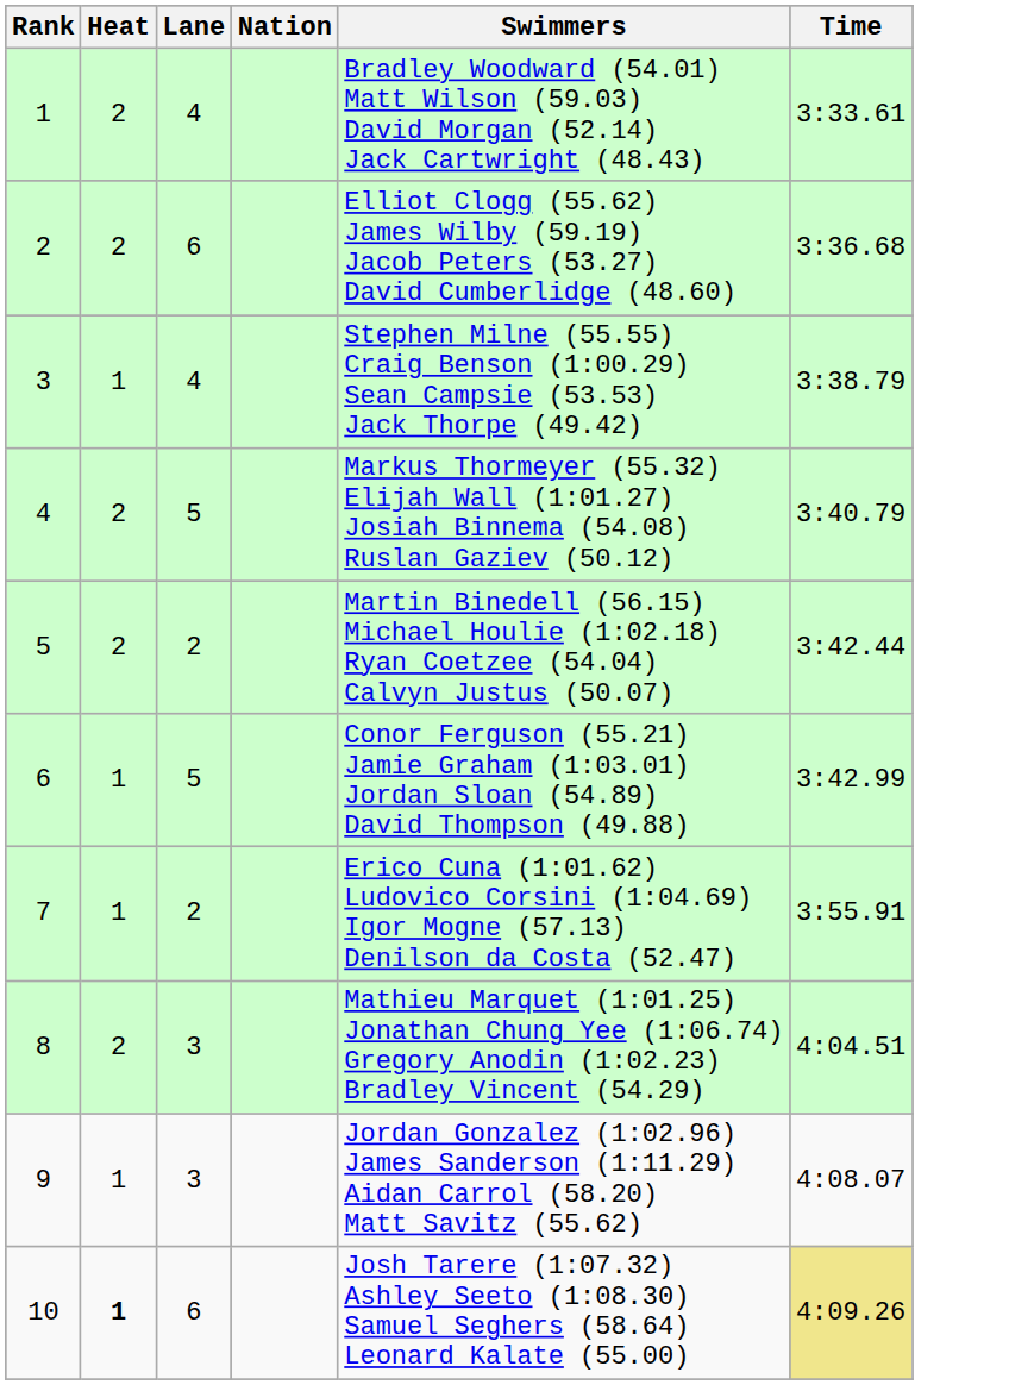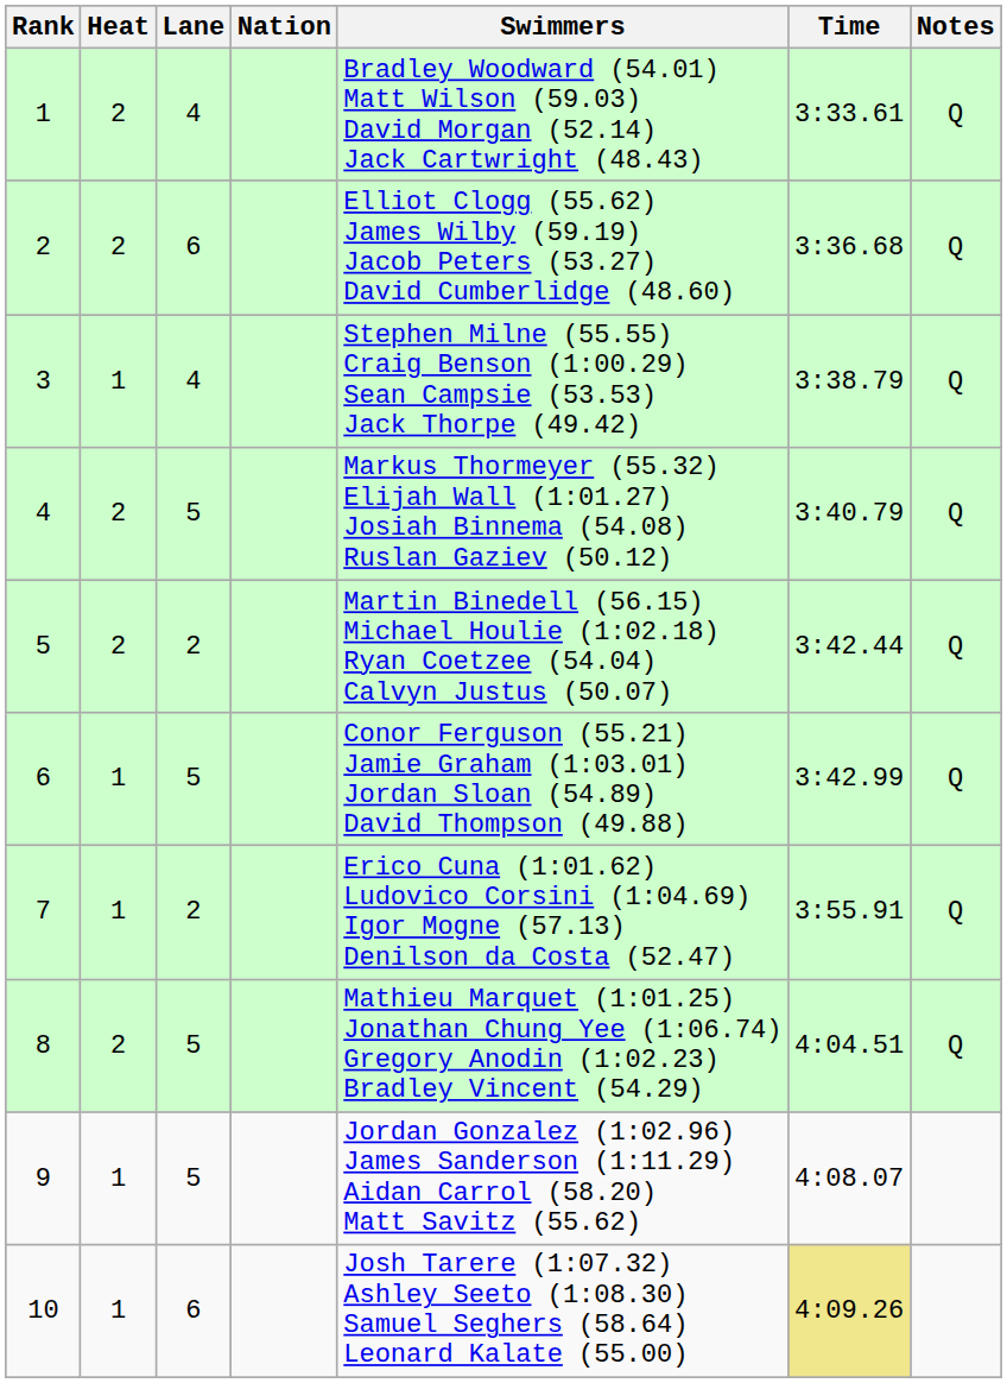 <table class="wikitable sortable" style="text-align:center">
 <tr>
 <th>Rank</th>
 <th>Heat</th>
 <th>Lane</th>
 <th>Nation</th>
 <th>Swimmers</th>
 <th>Time</th>
+<th>Notes</th>
 </tr>
 <tr bgcolor="ccffcc">
 <td>1</td>
 <td>2</td>
 <td>4</td>
 <td align="left"></td>
 <td align="left"><a href='#'>Bradley Woodward</a> (54.01)<br><a href='#'>Matt Wilson</a> (59.03)<br><a href='#'>David Morgan</a> (52.14)<br><a href='#'>Jack Cartwright</a> (48.43)</td>
 <td>3:33.61</td>
+<td>Q</td>
 </tr>
 <tr bgcolor="ccffcc">
 <td>2</td>
 <td>2</td>
 <td>6</td>
 <td align="left"></td>
 <td align="left"><a href='#'>Elliot Clogg</a> (55.62)<br><a href='#'>James Wilby</a> (59.19) <br><a href='#'>Jacob Peters</a> (53.27)<br><a href='#'>David Cumberlidge</a> (48.60)</td>
 <td>3:36.68</td>
+<td>Q</td>
 </tr>
 <tr bgcolor="ccffcc">
 <td>3</td>
 <td>1</td>
 <td>4</td>
 <td align="left"></td>
 <td align="left"><a href='#'>Stephen Milne</a> (55.55)<br><a href='#'>Craig Benson</a> (1:00.29)<br><a href='#'>Sean Campsie</a> (53.53)<br><a href='#'>Jack Thorpe</a> (49.42)</td>
 <td>3:38.79</td>
+<td>Q</td>
 </tr>
 <tr bgcolor="ccffcc">
 <td>4</td>
 <td>2</td>
 <td>5</td>
 <td align="left"></td>
 <td align="left"><a href='#'>Markus Thormeyer</a> (55.32)<br><a href='#'>Elijah Wall</a> (1:01.27)<br><a href='#'>Josiah Binnema</a> (54.08)<br><a href='#'>Ruslan Gaziev</a> (50.12)</td>
 <td>3:40.79</td>
+<td>Q</td>
 </tr>
 <tr bgcolor="ccffcc">
 <td>5</td>
 <td>2</td>
 <td>2</td>
 <td align="left"></td>
 <td align="left"><a href='#'>Martin Binedell</a> (56.15)<br><a href='#'>Michael Houlie</a> (1:02.18)<br><a href='#'>Ryan Coetzee</a> (54.04)<br><a href='#'>Calvyn Justus</a> (50.07)</td>
 <td>3:42.44</td>
+<td>Q</td>
 </tr>
 <tr bgcolor="ccffcc">
 <td>6</td>
 <td>1</td>
 <td>5</td>
 <td align="left"></td>
 <td align="left"><a href='#'>Conor Ferguson</a> (55.21)<br><a href='#'>Jamie Graham</a> (1:03.01)<br><a href='#'>Jordan Sloan</a> (54.89)<br><a href='#'>David Thompson</a> (49.88)</td>
 <td>3:42.99</td>
+<td>Q</td>
 </tr>
 <tr bgcolor="ccffcc">
 <td>7</td>
 <td>1</td>
 <td>2</td>
 <td align="left"></td>
 <td align="left"><a href='#'>Erico Cuna</a> (1:01.62)<br><a href='#'>Ludovico Corsini</a> (1:04.69)<br><a href='#'>Igor Mogne</a> (57.13)<br><a href='#'>Denilson da Costa</a> (52.47)</td>
 <td>3:55.91</td>
+<td>Q</td>
 </tr>
 <tr bgcolor="ccffcc">
 <td>8</td>
 <td>2</td>
-<td>3</td>
+<td>5</td>
 <td align="left"></td>
 <td align="left"><a href='#'>Mathieu Marquet</a> (1:01.25)<br><a href='#'>Jonathan Chung Yee</a> (1:06.74)<br><a href='#'>Gregory Anodin</a> (1:02.23)<br><a href='#'>Bradley Vincent</a> (54.29)</td>
 <td>4:04.51</td>
+<td>Q</td>
 </tr>
 <tr>
 <td>9</td>
 <td>1</td>
-<td>3</td>
+<td>5</td>
 <td align="left"></td>
 <td align="left"><a href='#'>Jordan Gonzalez</a> (1:02.96)<br><a href='#'>James Sanderson</a> (1:11.29)<br><a href='#'>Aidan Carrol</a> (58.20)<br><a href='#'>Matt Savitz</a> (55.62)</td>
 <td>4:08.07</td>
+<td></td>
 </tr>
 <tr>
 <td>10</td>
-<td><strong>1</strong></td>
+<td>1</td>
 <td>6</td>
 <td align="left"></td>
 <td align="left"><a href='#'>Josh Tarere</a> (1:07.32)<br><a href='#'>Ashley Seeto</a> (1:08.30)<br><a href='#'>Samuel Seghers</a> (58.64)<br><a href='#'>Leonard Kalate</a> (55.00)</td>
 <td style="background: khaki;">4:09.26</td>
+<td></td>
 </tr>
 </table>
